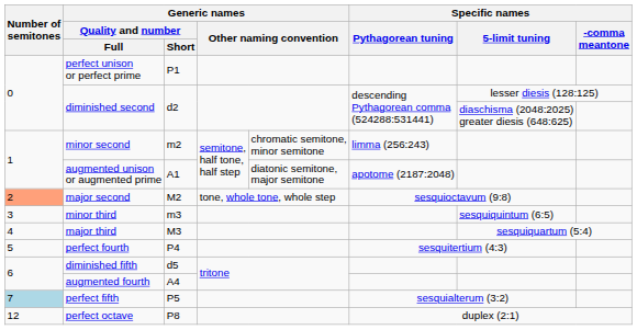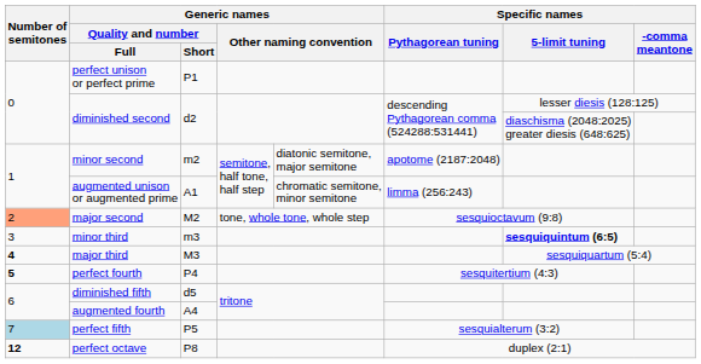 <table class="wikitable">
 <tr>
 <th rowspan="3">Number of<br>semitones</th>
 <th colspan="4">Generic names</th>
 <th colspan="3">Specific names</th>
 </tr>
 <tr>
 <th colspan="2"><a href='#'>Quality</a> and <a href='#'>number</a></th>
 <th colspan="2" rowspan="2">Other naming convention</th>
 <th rowspan="2"><a href='#'>Pythagorean tuning</a></th>
 <th rowspan="2"><a href='#'>5-limit tuning</a></th>
 <th rowspan="2"><a href='#'>-comma<br>meantone</a></th>
 </tr>
 <tr>
 <th>Full</th>
 <th>Short</th>
 </tr>
 <tr>
 <td rowspan="3">0</td>
 <td><a href='#'>perfect unison</a><br> or perfect prime</td>
 <td>P1</td>
 <td colspan="2"></td>
 <td></td>
 <td></td>
 <td></td>
 </tr>
 <tr>
 <td rowspan="2"><a href='#'>diminished second</a></td>
 <td rowspan="2">d2</td>
 <td rowspan="2" colspan="2"></td>
 <td rowspan="2">descending<br><a href='#'>Pythagorean comma</a><br>(524288:531441)</td>
 <td colspan="2" style="text-align:center;">lesser <a href='#'>diesis</a> (128:125)</td>
 </tr>
 <tr>
 <td><a href='#'>diaschisma</a> (2048:2025)<br>greater diesis (648:625)</td>
 <td></td>
 </tr>
 <tr>
 <td rowspan="2">1</td>
 <td><a href='#'>minor second</a></td>
 <td>m2</td>
 <td rowspan="2"><a href='#'>semitone</a>,<br>half tone,<br>half step</td>
-<td>chromatic semitone,<br>minor semitone</td>
-<td><a href='#'>limma</a> (256:243)</td>
+<td>diatonic semitone,<br>major semitone</td>
+<td><a href='#'>apotome</a> (2187:2048)</td>
 <td></td>
 <td></td>
 </tr>
 <tr>
 <td><a href='#'>augmented unison</a> <br> or augmented prime</td>
 <td>A1</td>
-<td>diatonic semitone,<br>major semitone</td>
-<td><a href='#'>apotome</a> (2187:2048)</td>
+<td>chromatic semitone,<br>minor semitone</td>
+<td><a href='#'>limma</a> (256:243)</td>
 <td></td>
 <td></td>
 </tr>
 <tr>
 <td style="background: lightsalmon;">2</td>
 <td><a href='#'>major second</a></td>
 <td>M2</td>
 <td colspan="2">tone, <a href='#'>whole tone</a>, whole step</td>
 <td colspan="2" style="text-align: center"><a href='#'>sesquioctavum</a> (9:8)</td>
 <td></td>
 </tr>
 <tr>
 <td>3</td>
 <td><a href='#'>minor third</a></td>
 <td>m3</td>
 <td colspan="2"></td>
 <td></td>
-<td><a href='#'>sesquiquintum</a> (6:5)</td>
+<td><strong><a href='#'>sesquiquintum</a> (6:5)</strong></td>
 <td></td>
 </tr>
 <tr>
-<td>4</td>
+<td><strong>4</strong></td>
 <td><a href='#'>major third</a></td>
 <td>M3</td>
 <td colspan="2"></td>
 <td></td>
 <td colspan="2" style="text-align: center"><a href='#'>sesquiquartum</a> (5:4)</td>
 </tr>
 <tr>
-<td>5</td>
+<td><strong>5</strong></td>
 <td><a href='#'>perfect fourth</a></td>
 <td>P4</td>
 <td colspan="2"></td>
 <td colspan="2" style="text-align: center"><a href='#'>sesquitertium</a> (4:3)</td>
 <td></td>
 </tr>
 <tr>
 <td rowspan="2">6</td>
 <td><a href='#'>diminished fifth</a></td>
 <td>d5</td>
 <td rowspan="2" colspan="2"><a href='#'>tritone</a></td>
 <td></td>
 <td></td>
 <td></td>
 </tr>
 <tr>
 <td><a href='#'>augmented fourth</a></td>
 <td>A4</td>
 <td></td>
 <td></td>
 <td></td>
 </tr>
 <tr>
 <td style="background: lightblue;">7</td>
 <td><a href='#'>perfect fifth</a></td>
 <td>P5</td>
 <td colspan="2"></td>
 <td colspan="2" style="text-align: center"><a href='#'>sesquialterum</a> (3:2)</td>
 <td></td>
 </tr>
 <tr>
-<td>12</td>
+<td><strong>12</strong></td>
 <td><a href='#'>perfect octave</a></td>
 <td>P8</td>
 <td colspan="2"></td>
 <td colspan="3" style="text-align: center">duplex (2:1)</td>
 </tr>
 </table>
